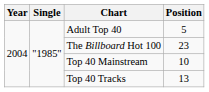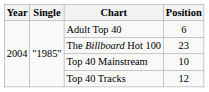 <table class="wikitable">
 <tr>
 <th>Year</th>
 <th>Single</th>
 <th>Chart</th>
 <th>Position</th>
 </tr>
 <tr>
 <td rowspan="4">2004</td>
 <td rowspan="4">"1985"</td>
 <td>Adult Top 40</td>
-<td style="text-align:center;">5</td>
+<td style="text-align:center;">6</td>
 </tr>
 <tr>
 <td>The <em>Billboard</em> Hot 100</td>
 <td style="text-align:center;">23</td>
 </tr>
 <tr>
 <td>Top 40 Mainstream</td>
 <td style="text-align:center;">10</td>
 </tr>
 <tr>
 <td>Top 40 Tracks</td>
-<td style="text-align:center;">13</td>
+<td style="text-align:center;">12</td>
 </tr>
 </table>
